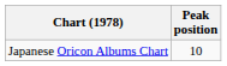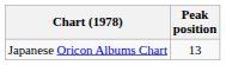 <table class="wikitable">
 <tr>
 <th>Chart (1978)</th>
 <th>Peak<br>position</th>
 </tr>
 <tr>
 <td>Japanese <a href='#'>Oricon Albums Chart</a></td>
-<td align="center">10</td>
+<td align="center">13</td>
 </tr>
 </table>
